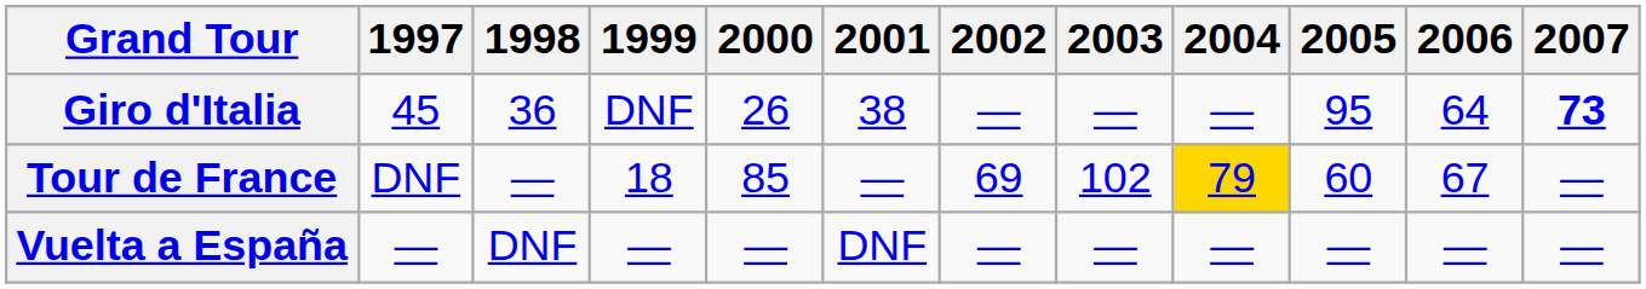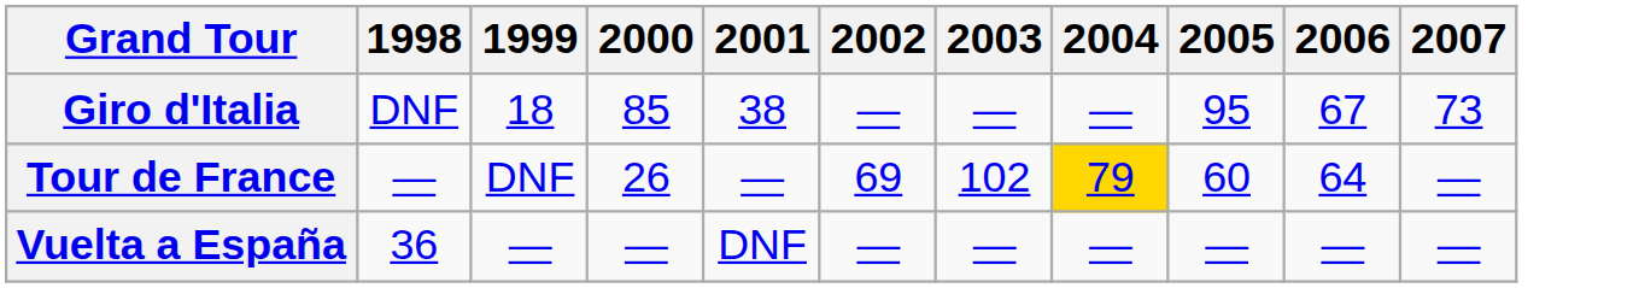 <table class="wikitable plainrowheaders">
 <tr>
 <th scope="col"><a href='#'>Grand Tour</a></th>
-<th scope="col">1997</th>
 <th scope="col">1998</th>
 <th scope="col">1999</th>
 <th scope="col">2000</th>
 <th scope="col">2001</th>
 <th scope="col">2002</th>
 <th scope="col">2003</th>
 <th scope="col">2004</th>
 <th scope="col">2005</th>
 <th scope="col">2006</th>
 <th scope="col">2007</th>
 </tr>
 <tr style="text-align:center;">
 <th scope="row"> <a href='#'>Giro d'Italia</a></th>
-<td><a href='#'>45</a></td>
-<td><a href='#'>36</a></td>
 <td><a href='#'>DNF</a></td>
-<td><a href='#'>26</a></td>
+<td><a href='#'>18</a></td>
+<td><a href='#'>85</a></td>
 <td><a href='#'>38</a></td>
 <td><a href='#'>—</a></td>
 <td><a href='#'>—</a></td>
 <td><a href='#'>—</a></td>
 <td><a href='#'>95</a></td>
-<td><a href='#'>64</a></td>
-<td><strong><a href='#'>73</a></strong></td>
+<td><a href='#'>67</a></td>
+<td><a href='#'>73</a></td>
 </tr>
 <tr style="text-align:center;">
 <th scope="row"> <a href='#'>Tour de France</a></th>
+<td><a href='#'>—</a></td>
 <td><a href='#'>DNF</a></td>
-<td><a href='#'>—</a></td>
-<td><a href='#'>18</a></td>
-<td><a href='#'>85</a></td>
+<td><a href='#'>26</a></td>
 <td><a href='#'>—</a></td>
 <td><a href='#'>69</a></td>
 <td><a href='#'>102</a></td>
 <td style="background: gold;"><a href='#'>79</a></td>
 <td><a href='#'>60</a></td>
-<td><a href='#'>67</a></td>
+<td><a href='#'>64</a></td>
 <td><a href='#'>—</a></td>
 </tr>
 <tr style="text-align:center;">
 <th scope="row"> <a href='#'>Vuelta a España</a></th>
-<td><a href='#'>—</a></td>
-<td><a href='#'>DNF</a></td>
+<td><a href='#'>36</a></td>
 <td><a href='#'>—</a></td>
 <td><a href='#'>—</a></td>
 <td><a href='#'>DNF</a></td>
 <td><a href='#'>—</a></td>
 <td><a href='#'>—</a></td>
 <td><a href='#'>—</a></td>
 <td><a href='#'>—</a></td>
 <td><a href='#'>—</a></td>
 <td><a href='#'>—</a></td>
 </tr>
 </table>
